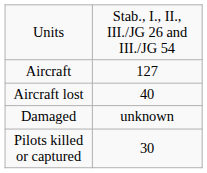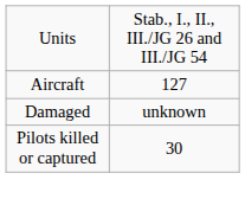 <table class="wikitable" style = "float:right; margin-left:15px; text-align:center; width:220px; margin-right:0px">
 <tr>
 <td>Units</td>
 <td>Stab., I., II., III./JG 26 and III./JG 54</td>
 </tr>
 <tr>
 <td>Aircraft</td>
 <td>127</td>
 </tr>
 <tr>
-<td>Aircraft lost</td>
-<td>40</td>
-</tr>
-<tr>
 <td>Damaged</td>
 <td>unknown</td>
 </tr>
 <tr>
 <td>Pilots killed or captured</td>
 <td>30</td>
 </tr>
 </table>
